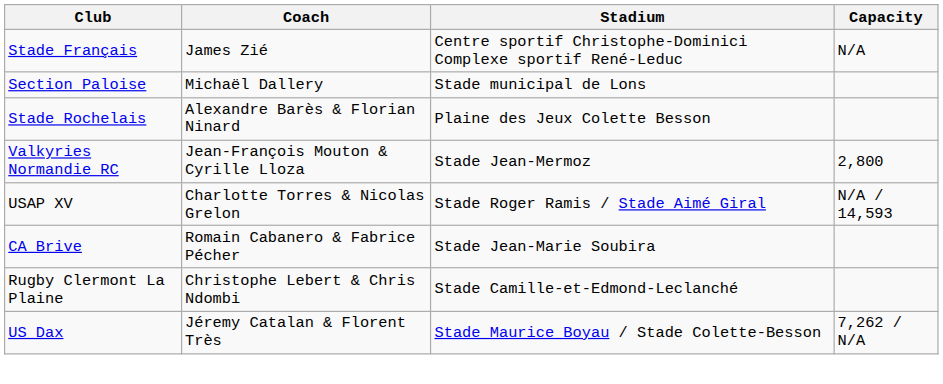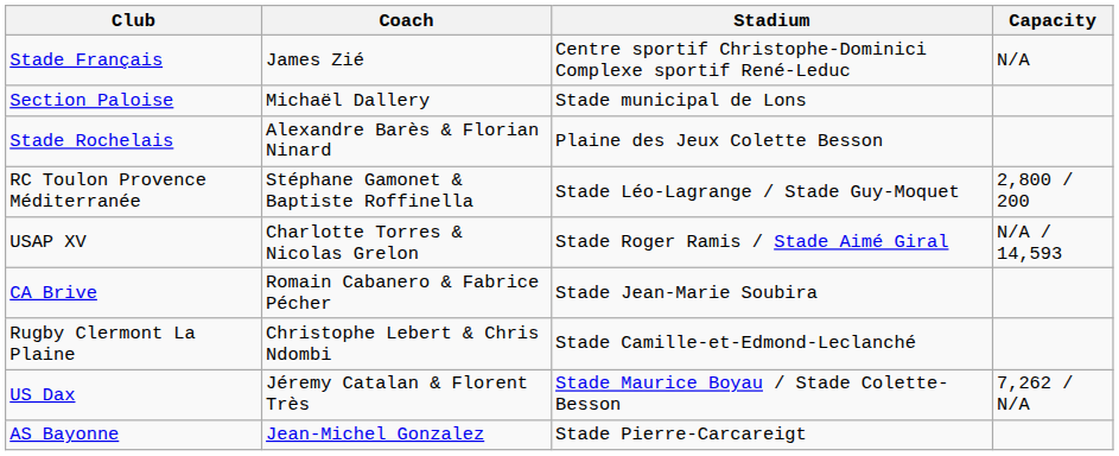 <table class="wikitable" style="width:50%">
 <tr>
 <th>Club</th>
 <th>Coach</th>
 <th>Stadium</th>
 <th>Capacity</th>
 </tr>
 <tr>
 <td><a href='#'>Stade Français</a></td>
 <td>James Zié</td>
 <td>Centre sportif Christophe-Dominici Complexe sportif René-Leduc</td>
 <td>N/A</td>
 </tr>
 <tr>
 <td><a href='#'>Section Paloise</a></td>
 <td>Michaël Dallery</td>
 <td>Stade municipal de Lons</td>
 <td></td>
 </tr>
 <tr>
 <td><a href='#'>Stade Rochelais</a></td>
 <td>Alexandre Barès & Florian Ninard</td>
 <td>Plaine des Jeux Colette Besson</td>
 <td></td>
 </tr>
 <tr>
-<td><a href='#'>Valkyries Normandie RC</a></td>
-<td>Jean-François Mouton & Cyrille Lloza</td>
-<td>Stade Jean-Mermoz</td>
-<td>2,800</td>
+<td>RC Toulon Provence Méditerranée</td>
+<td>Stéphane Gamonet & Baptiste Roffinella</td>
+<td>Stade Léo-Lagrange / Stade Guy-Moquet</td>
+<td>2,800 / 200</td>
 </tr>
 <tr>
 <td>USAP XV</td>
 <td>Charlotte Torres & Nicolas Grelon</td>
 <td>Stade Roger Ramis / <a href='#'>Stade Aimé Giral</a></td>
 <td>N/A / 14,593</td>
 </tr>
 <tr>
 <td><a href='#'>CA Brive</a></td>
 <td>Romain Cabanero & Fabrice Pécher</td>
 <td>Stade Jean-Marie Soubira</td>
 </tr>
 <tr>
 <td>Rugby Clermont La Plaine</td>
 <td>Christophe Lebert & Chris Ndombi</td>
 <td>Stade Camille-et-Edmond-Leclanché</td>
 <td></td>
 </tr>
 <tr>
 <td><a href='#'>US Dax</a></td>
 <td>Jéremy Catalan & Florent Très</td>
 <td><a href='#'>Stade Maurice Boyau</a> / Stade Colette-Besson</td>
 <td>7,262 / N/A</td>
 </tr>
+<tr>
+<td><a href='#'>AS Bayonne</a></td>
+<td><a href='#'>Jean-Michel Gonzalez</a></td>
+<td>Stade Pierre-Carcareigt</td>
+<td></td>
+</tr>
 </table>
